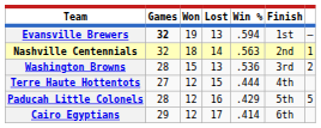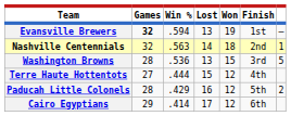 <table class="wikitable sortable plainrowheaders" style="text-align:center;">
 <tr>
 <th scope="col" style="background-color:#ffffff; border-top:#c41c1c 5px solid; border-bottom:#2d68c4 5px solid; color:#000000">Team</th>
 <th scope="col" style="background-color:#ffffff; border-top:#c41c1c 5px solid; border-bottom:#2d68c4 5px solid; color:#000000">Games</th>
+<th scope="col" style="background-color:#ffffff; border-top:#c41c1c 5px solid; border-bottom:#2d68c4 5px solid; color:#000000">Win %</th>
+<th scope="col" style="background-color:#ffffff; border-top:#c41c1c 5px solid; border-bottom:#2d68c4 5px solid; color:#000000">Lost</th>
 <th scope="col" style="background-color:#ffffff; border-top:#c41c1c 5px solid; border-bottom:#2d68c4 5px solid; color:#000000">Won</th>
-<th scope="col" style="background-color:#ffffff; border-top:#c41c1c 5px solid; border-bottom:#2d68c4 5px solid; color:#000000">Lost</th>
-<th scope="col" style="background-color:#ffffff; border-top:#c41c1c 5px solid; border-bottom:#2d68c4 5px solid; color:#000000">Win %</th>
 <th scope="col" style="background-color:#ffffff; border-top:#c41c1c 5px solid; border-bottom:#2d68c4 5px solid; color:#000000">Finish</th>
 <th scope="col" style="background-color:#ffffff; border-top:#c41c1c 5px solid; border-bottom:#2d68c4 5px solid; color:#000000"></th>
 </tr>
 <tr>
 <th scope="row" style="text-align:center"><a href='#'>Evansville Brewers</a></th>
 <td><strong>32</strong></td>
+<td>.594</td>
+<td>13</td>
 <td>19</td>
-<td>13</td>
-<td>.594</td>
 <td>1st</td>
 <td>—</td>
 </tr>
 <tr style="background-color:#FFFFBB">
 <th scope="row" style="text-align:center; background:#FFFFBB">Nashville Centennials</th>
 <td>32</td>
+<td>.563</td>
+<td>14</td>
 <td>18</td>
-<td>14</td>
-<td>.563</td>
 <td>2nd</td>
 <td>1</td>
 </tr>
 <tr>
 <th scope="row" style="text-align:center"><a href='#'>Washington Browns</a></th>
 <td>28</td>
+<td>.536</td>
+<td>13</td>
 <td>15</td>
-<td>13</td>
-<td>.536</td>
 <td>3rd</td>
-<td>2</td>
+<td>5</td>
 </tr>
 <tr>
 <th scope="row" style="text-align:center"><a href='#'>Terre Haute Hottentots</a></th>
 <td>27</td>
+<td>.444</td>
+<td>15</td>
 <td>12</td>
-<td>15</td>
-<td>.444</td>
 <td>4th</td>
 <td></td>
 </tr>
 <tr>
 <th scope="row" style="text-align:center"><a href='#'>Paducah Little Colonels</a></th>
 <td>28</td>
+<td>.429</td>
+<td>16</td>
 <td>12</td>
-<td>16</td>
-<td>.429</td>
 <td>5th</td>
-<td>5</td>
+<td>2</td>
 </tr>
 <tr>
 <th scope="row" style="text-align:center"><a href='#'>Cairo Egyptians</a></th>
 <td>29</td>
+<td>.414</td>
+<td>17</td>
 <td>12</td>
-<td>17</td>
-<td>.414</td>
 <td>6th</td>
 <td></td>
 </tr>
 </table>
